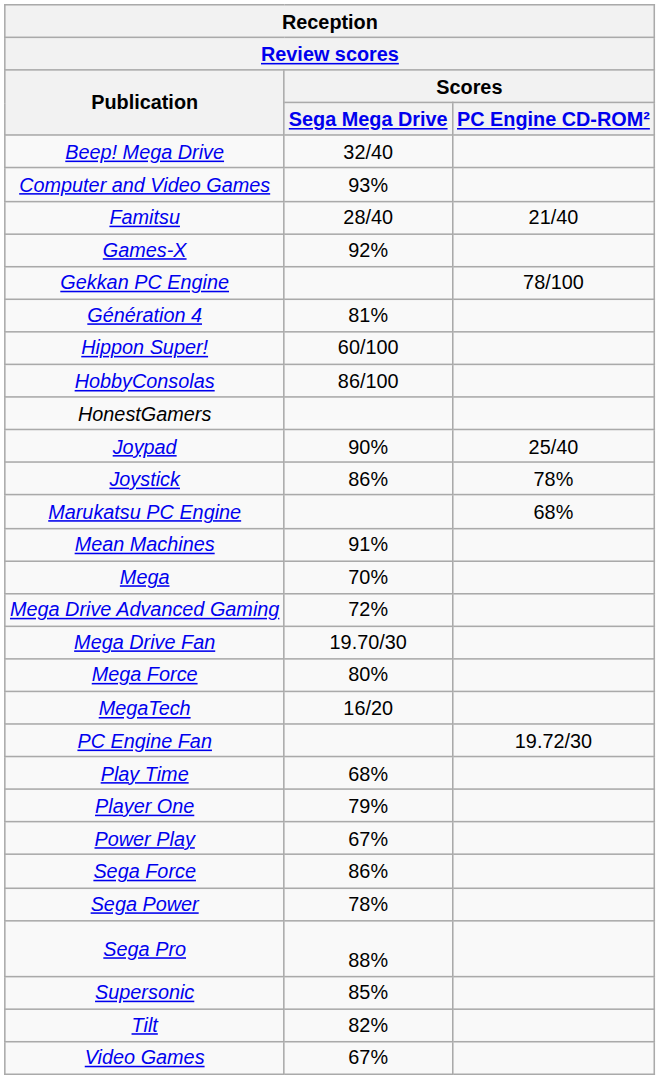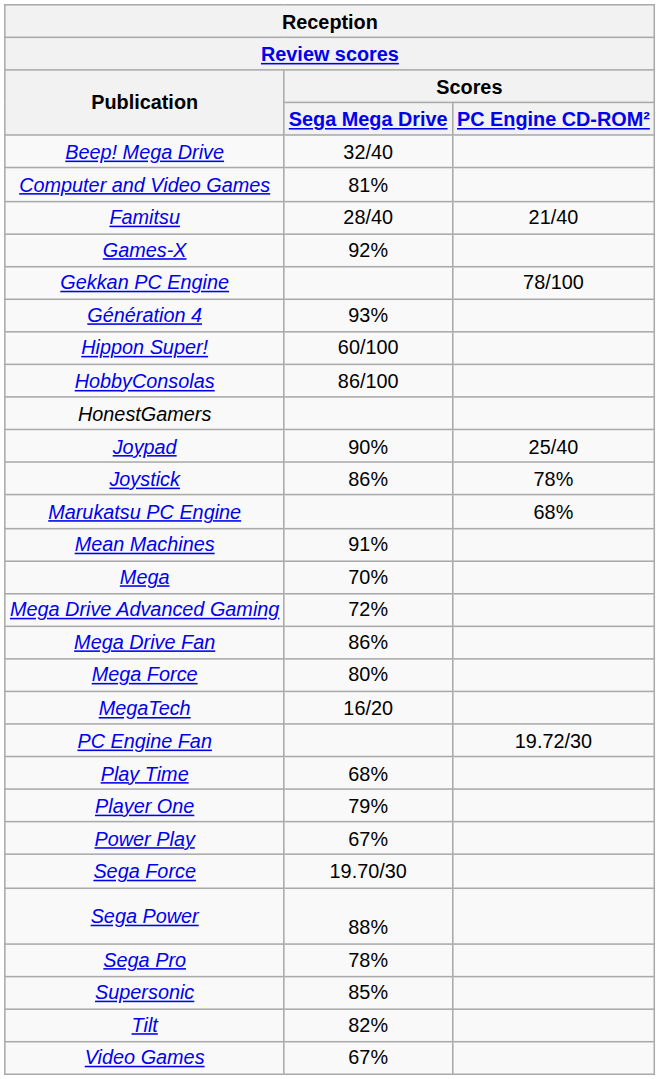 <table class="wikitable collapsible" style="float:right; font-size:80%; text-align:center; margin:1em; margin-top:0; padding:0;" cellpadding="0">
 <tr>
 <th colspan=3 style="font-size: 100%">Reception</th>
 </tr>
 <tr>
 <th colspan=3><a href='#'>Review scores</a></th>
 </tr>
 <tr>
 <th rowspan=2>Publication</th>
 <th colspan=2>Scores</th>
 </tr>
 <tr>
 <th><a href='#'>Sega Mega Drive</a></th>
 <th><a href='#'>PC Engine CD-ROM²</a></th>
 </tr>
 <tr>
 <td><em><a href='#'>Beep! Mega Drive</a></em></td>
 <td>32/40</td>
 <td></td>
 </tr>
 <tr>
 <td><em><a href='#'>Computer and Video Games</a></em></td>
-<td>93%</td>
+<td>81%</td>
 <td></td>
 </tr>
 <tr>
 <td><em><a href='#'>Famitsu</a></em></td>
 <td>28/40</td>
 <td>21/40</td>
 </tr>
 <tr>
 <td><em><a href='#'>Games-X</a></em></td>
 <td>92%</td>
 <td></td>
 </tr>
 <tr>
 <td><em><a href='#'>Gekkan PC Engine</a></em></td>
 <td></td>
 <td>78/100</td>
 </tr>
 <tr>
 <td><em><a href='#'>Génération 4</a></em></td>
-<td>81%</td>
+<td>93%</td>
 <td></td>
 </tr>
 <tr>
 <td><em><a href='#'>Hippon Super!</a></em></td>
 <td>60/100</td>
 <td></td>
 </tr>
 <tr>
 <td><em><a href='#'>HobbyConsolas</a></em></td>
 <td>86/100</td>
 <td></td>
 </tr>
 <tr>
 <td><em>HonestGamers</em></td>
 <td></td>
 <td></td>
 </tr>
 <tr>
 <td><em><a href='#'>Joypad</a></em></td>
 <td>90%</td>
 <td>25/40</td>
 </tr>
 <tr>
 <td><em><a href='#'>Joystick</a></em></td>
 <td>86%</td>
 <td>78%</td>
 </tr>
 <tr>
 <td><em><a href='#'>Marukatsu PC Engine</a></em></td>
 <td></td>
 <td>68%</td>
 </tr>
 <tr>
 <td><em><a href='#'>Mean Machines</a></em></td>
 <td>91%</td>
 <td></td>
 </tr>
 <tr>
 <td><em><a href='#'>Mega</a></em></td>
 <td>70%</td>
 <td></td>
 </tr>
 <tr>
 <td><em><a href='#'>Mega Drive Advanced Gaming</a></em></td>
 <td>72%</td>
 <td></td>
 </tr>
 <tr>
 <td><em><a href='#'>Mega Drive Fan</a></em></td>
-<td>19.70/30</td>
+<td>86%</td>
 <td></td>
 </tr>
 <tr>
 <td><em><a href='#'>Mega Force</a></em></td>
 <td>80%</td>
 <td></td>
 </tr>
 <tr>
 <td><em><a href='#'>MegaTech</a></em></td>
 <td>16/20</td>
 <td></td>
 </tr>
 <tr>
 <td><em><a href='#'>PC Engine Fan</a></em></td>
 <td></td>
 <td>19.72/30</td>
 </tr>
 <tr>
 <td><em><a href='#'>Play Time</a></em></td>
 <td>68%</td>
 <td></td>
 </tr>
 <tr>
 <td><em><a href='#'>Player One</a></em></td>
 <td>79%</td>
 <td></td>
 </tr>
 <tr>
 <td><em><a href='#'>Power Play</a></em></td>
 <td>67%</td>
 <td></td>
 </tr>
 <tr>
 <td><em><a href='#'>Sega Force</a></em></td>
-<td>86%</td>
+<td>19.70/30</td>
 <td></td>
 </tr>
 <tr>
 <td><em><a href='#'>Sega Power</a></em></td>
-<td>78%</td>
+<td><br>88%</td>
 <td></td>
 </tr>
 <tr>
 <td><em><a href='#'>Sega Pro</a></em></td>
-<td><br>88%</td>
+<td>78%</td>
 <td></td>
 </tr>
 <tr>
 <td><em><a href='#'>Supersonic</a></em></td>
 <td>85%</td>
 <td></td>
 </tr>
 <tr>
 <td><em><a href='#'>Tilt</a></em></td>
 <td>82%</td>
 <td></td>
 </tr>
 <tr>
 <td><em><a href='#'>Video Games</a></em></td>
 <td>67%</td>
 <td></td>
 </tr>
 </table>
